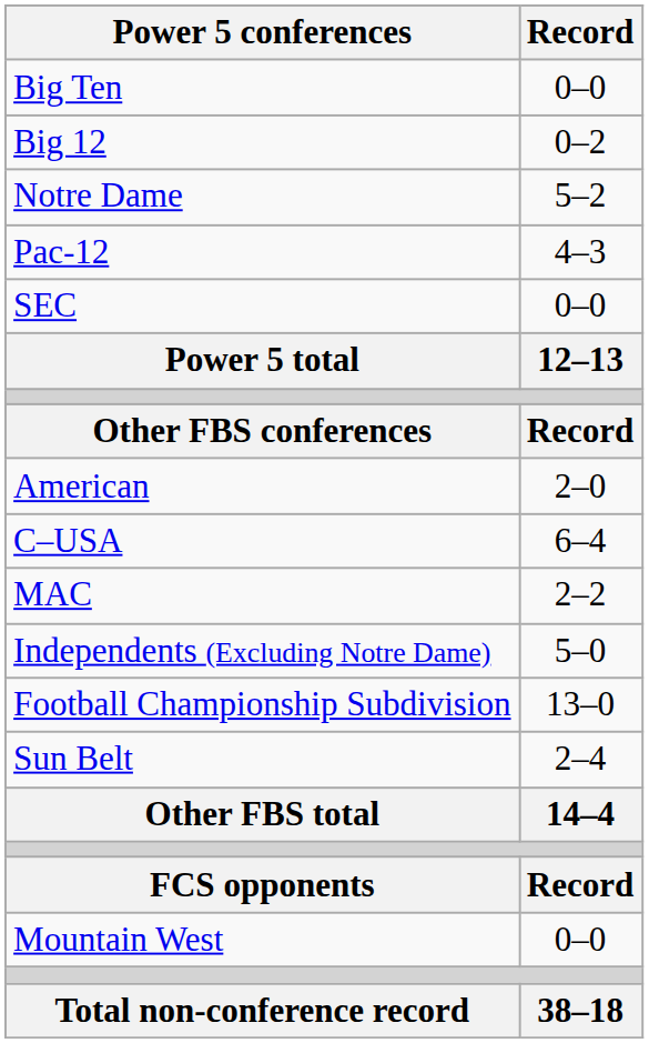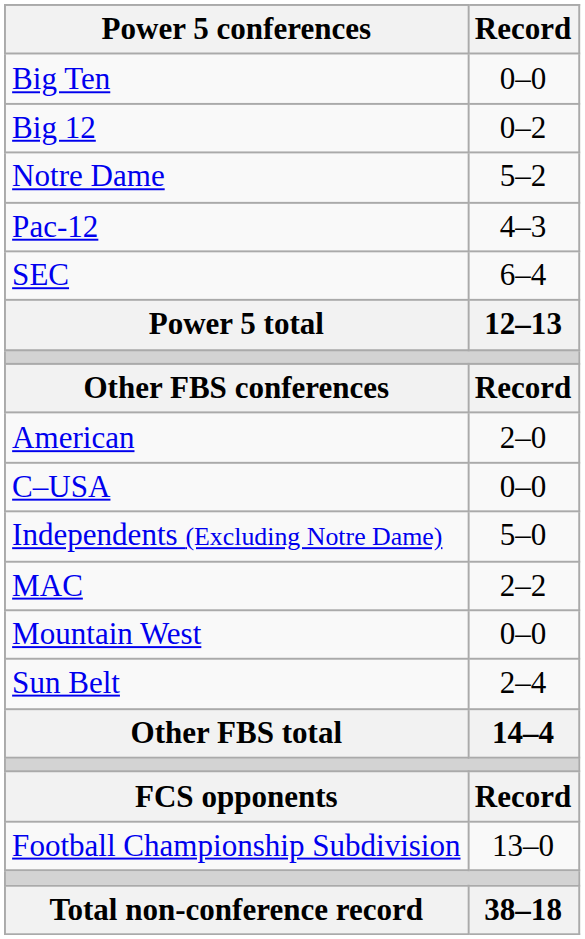 <table class="wikitable">
 <tr>
 <th>Power 5 conferences</th>
 <th>Record</th>
 </tr>
 <tr>
 <td><a href='#'>Big Ten</a></td>
 <td align=center>0–0</td>
 </tr>
 <tr>
 <td><a href='#'>Big 12</a></td>
 <td align=center>0–2</td>
 </tr>
 <tr>
 <td><a href='#'>Notre Dame</a></td>
 <td align=center>5–2</td>
 </tr>
 <tr>
 <td><a href='#'>Pac-12</a></td>
 <td align=center>4–3</td>
 </tr>
 <tr>
 <td><a href='#'>SEC</a></td>
-<td align=center>0–0</td>
+<td align=center>6–4</td>
 </tr>
 <tr>
 <th>Power 5 total</th>
 <th>12–13</th>
 </tr>
 <tr>
 <th colspan="2" style="background:lightgrey;"></th>
 </tr>
 <tr>
 <th>Other FBS conferences</th>
 <th>Record</th>
 </tr>
 <tr>
 <td><a href='#'>American</a></td>
 <td align=center>2–0</td>
 </tr>
 <tr>
 <td><a href='#'>C–USA</a></td>
-<td align=center>6–4</td>
+<td align=center>0–0</td>
+</tr>
+<tr>
+<td><a href='#'>Independents <small>(Excluding Notre Dame)</small></a></td>
+<td align=center>5–0</td>
 </tr>
 <tr>
 <td><a href='#'>MAC</a></td>
 <td align=center>2–2</td>
 </tr>
 <tr>
-<td><a href='#'>Independents <small>(Excluding Notre Dame)</small></a></td>
-<td align=center>5–0</td>
-</tr>
-<tr>
-<td><a href='#'>Football Championship Subdivision</a></td>
-<td align=center>13–0</td>
+<td><a href='#'>Mountain West</a></td>
+<td align=center>0–0</td>
 </tr>
 <tr>
 <td><a href='#'>Sun Belt</a></td>
 <td align=center>2–4</td>
 </tr>
 <tr>
 <th>Other FBS total</th>
 <th>14–4</th>
 </tr>
 <tr>
 <th colspan="2" style="background:lightgrey;"></th>
 </tr>
 <tr>
 <th>FCS opponents</th>
 <th>Record</th>
 </tr>
 <tr>
-<td><a href='#'>Mountain West</a></td>
-<td align=center>0–0</td>
+<td><a href='#'>Football Championship Subdivision</a></td>
+<td align=center>13–0</td>
 </tr>
 <tr>
 <th colspan="2" style="background:lightgrey;"></th>
 </tr>
 <tr>
 <th>Total non-conference record</th>
 <th>38–18</th>
 </tr>
 </table>
